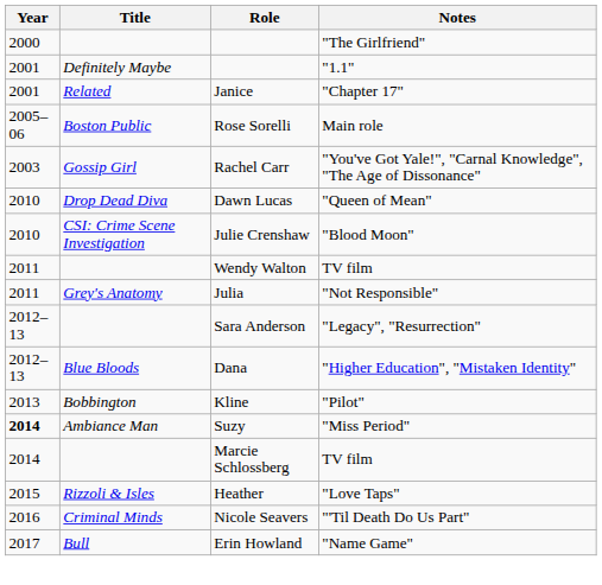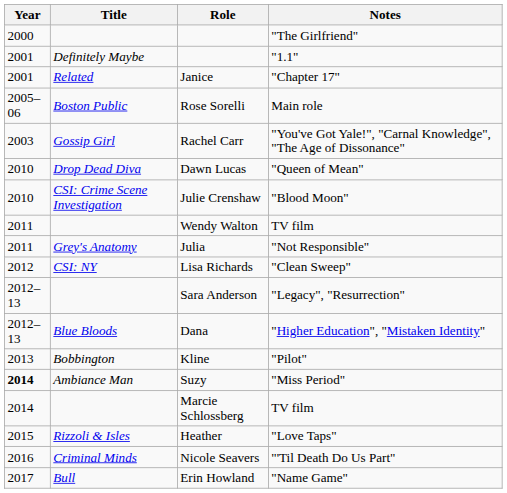 <table class="wikitable sortable">
 <tr>
 <th>Year</th>
 <th>Title</th>
 <th>Role</th>
 <th class="unsortable">Notes</th>
 </tr>
 <tr>
 <td>2000</td>
 <td><em></em></td>
 <td></td>
 <td>"The Girlfriend"</td>
 </tr>
 <tr>
 <td>2001</td>
 <td><em>Definitely Maybe</em></td>
 <td></td>
 <td>"1.1"</td>
 </tr>
 <tr>
 <td>2001</td>
 <td><em><a href='#'>Related</a></em></td>
 <td>Janice</td>
 <td>"Chapter 17"</td>
 </tr>
 <tr>
 <td>2005–06</td>
 <td><em><a href='#'>Boston Public</a></em></td>
 <td>Rose Sorelli</td>
 <td>Main role</td>
 </tr>
 <tr>
 <td>2003</td>
 <td><em><a href='#'>Gossip Girl</a></em></td>
 <td>Rachel Carr</td>
 <td>"You've Got Yale!", "Carnal Knowledge", "The Age of Dissonance"</td>
 </tr>
 <tr>
 <td>2010</td>
 <td><em><a href='#'>Drop Dead Diva</a></em></td>
 <td>Dawn Lucas</td>
 <td>"Queen of Mean"</td>
 </tr>
 <tr>
 <td>2010</td>
 <td><em><a href='#'>CSI: Crime Scene Investigation</a></em></td>
 <td>Julie Crenshaw</td>
 <td>"Blood Moon"</td>
 </tr>
 <tr>
 <td>2011</td>
 <td><em></em></td>
 <td>Wendy Walton</td>
 <td>TV film</td>
 </tr>
 <tr>
 <td>2011</td>
 <td><em><a href='#'>Grey's Anatomy</a></em></td>
 <td>Julia</td>
 <td>"Not Responsible"</td>
 </tr>
 <tr>
+<td>2012</td>
+<td><em><a href='#'>CSI: NY</a></em></td>
+<td>Lisa Richards</td>
+<td>"Clean Sweep"</td>
+</tr>
+<tr>
 <td>2012–13</td>
 <td><em></em></td>
 <td>Sara Anderson</td>
 <td>"Legacy", "Resurrection"</td>
 </tr>
 <tr>
 <td>2012–13</td>
 <td><em><a href='#'>Blue Bloods</a></em></td>
 <td>Dana</td>
 <td>"<a href='#'>Higher Education</a>", "<a href='#'>Mistaken Identity</a>"</td>
 </tr>
 <tr>
 <td>2013</td>
 <td><em>Bobbington</em></td>
 <td>Kline</td>
 <td>"Pilot"</td>
 </tr>
 <tr>
 <td><strong>2014</strong></td>
 <td><em>Ambiance Man</em></td>
 <td>Suzy</td>
 <td>"Miss Period"</td>
 </tr>
 <tr>
 <td>2014</td>
 <td><em></em></td>
 <td>Marcie Schlossberg</td>
 <td>TV film</td>
 </tr>
 <tr>
 <td>2015</td>
 <td><em><a href='#'>Rizzoli & Isles</a></em></td>
 <td>Heather</td>
 <td>"Love Taps"</td>
 </tr>
 <tr>
 <td>2016</td>
 <td><em><a href='#'>Criminal Minds</a></em></td>
 <td>Nicole Seavers</td>
 <td>"'Til Death Do Us Part"</td>
 </tr>
 <tr>
 <td>2017</td>
 <td><em><a href='#'>Bull</a></em></td>
 <td>Erin Howland</td>
 <td>"Name Game"</td>
 </tr>
 </table>
